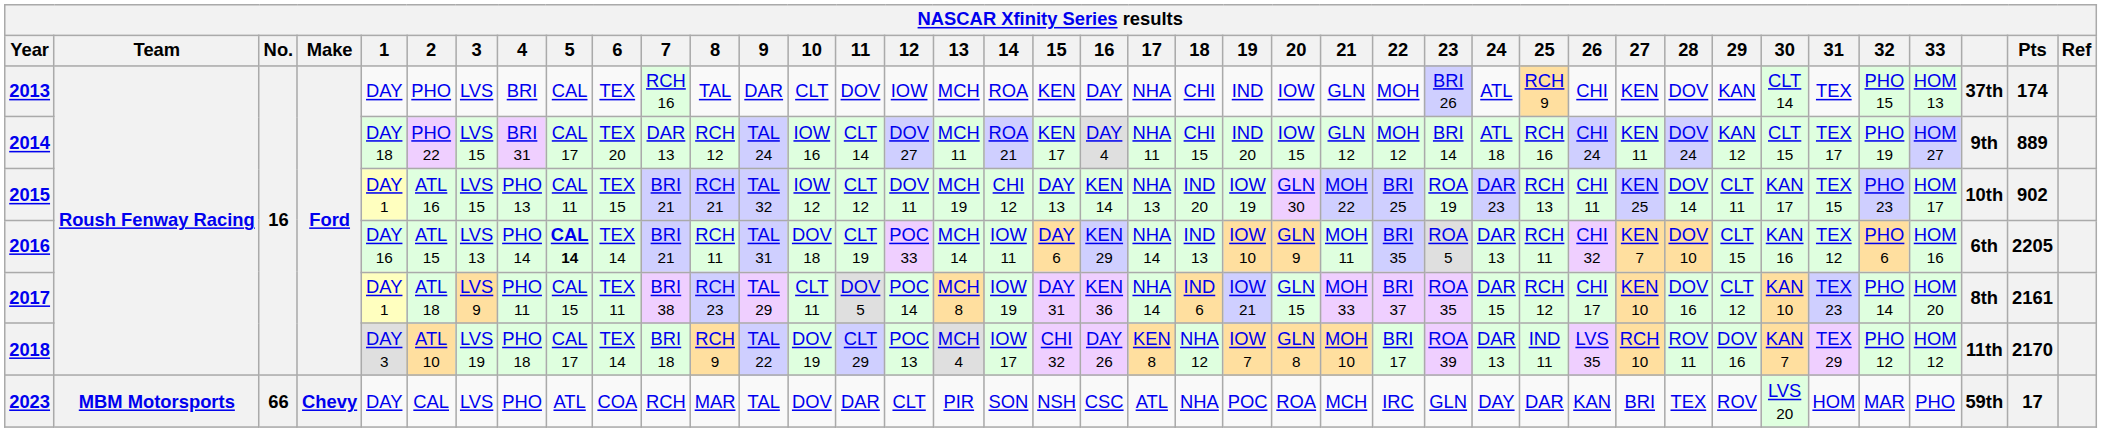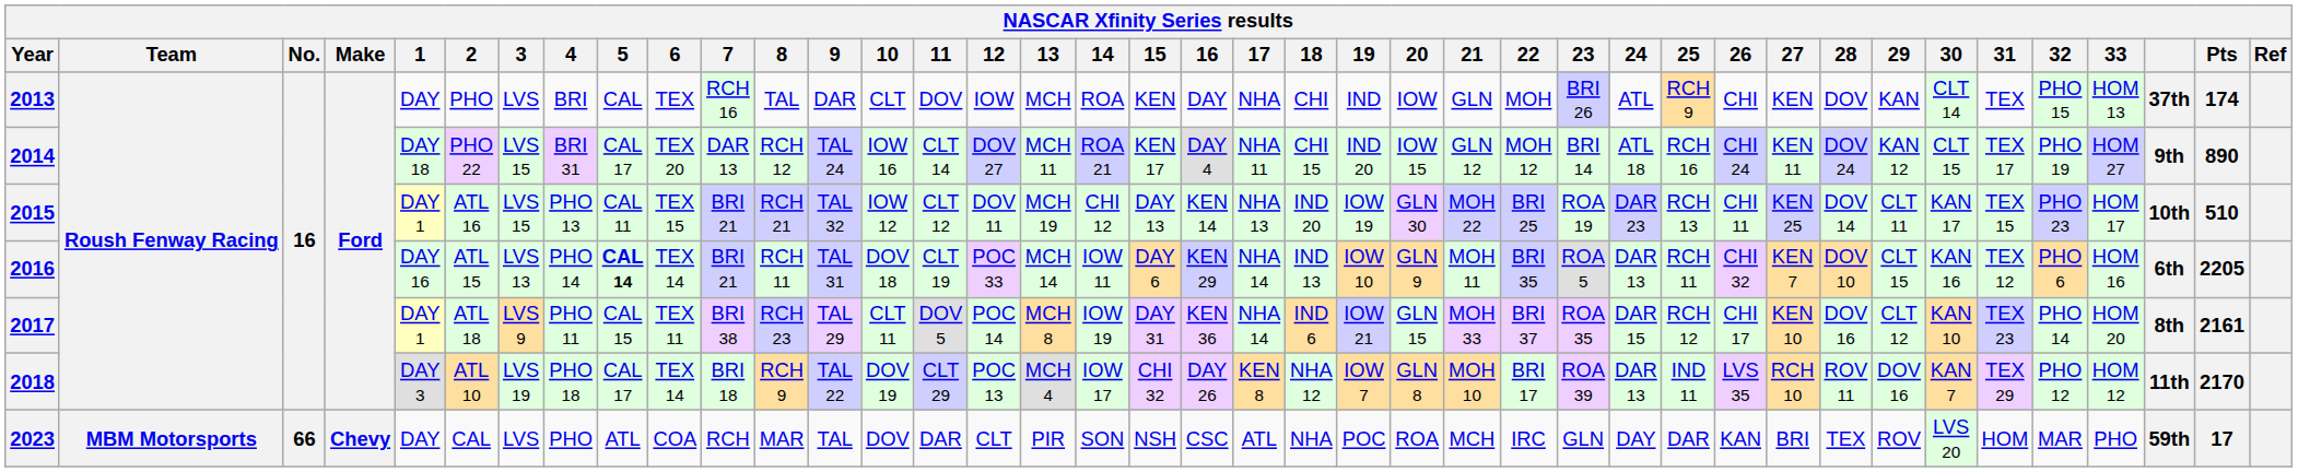 <table class="wikitable" style="text-align:center; font-size:75%">
 <tr>
 <th colspan=40><a href='#'>NASCAR Xfinity Series</a> results</th>
 </tr>
 <tr>
 <th>Year</th>
 <th>Team</th>
 <th>No.</th>
 <th>Make</th>
 <th>1</th>
 <th>2</th>
 <th>3</th>
 <th>4</th>
 <th>5</th>
 <th>6</th>
 <th>7</th>
 <th>8</th>
 <th>9</th>
 <th>10</th>
 <th>11</th>
 <th>12</th>
 <th>13</th>
 <th>14</th>
 <th>15</th>
 <th>16</th>
 <th>17</th>
 <th>18</th>
 <th>19</th>
 <th>20</th>
 <th>21</th>
 <th>22</th>
 <th>23</th>
 <th>24</th>
 <th>25</th>
 <th>26</th>
 <th>27</th>
 <th>28</th>
 <th>29</th>
 <th>30</th>
 <th>31</th>
 <th>32</th>
 <th>33</th>
 <th></th>
 <th>Pts</th>
 <th>Ref</th>
 </tr>
 <tr>
 <th><a href='#'>2013</a></th>
 <th rowspan=6><a href='#'>Roush Fenway Racing</a></th>
 <th rowspan=6>16</th>
 <th rowspan=6><a href='#'>Ford</a></th>
 <td><a href='#'>DAY</a></td>
 <td><a href='#'>PHO</a></td>
 <td><a href='#'>LVS</a></td>
 <td><a href='#'>BRI</a></td>
 <td><a href='#'>CAL</a></td>
 <td><a href='#'>TEX</a></td>
 <td style="background:#DFFFDF;"><a href='#'>RCH</a><br><small>16</small></td>
 <td><a href='#'>TAL</a></td>
 <td><a href='#'>DAR</a></td>
 <td><a href='#'>CLT</a></td>
 <td><a href='#'>DOV</a></td>
 <td><a href='#'>IOW</a></td>
 <td><a href='#'>MCH</a></td>
 <td><a href='#'>ROA</a></td>
 <td><a href='#'>KEN</a></td>
 <td><a href='#'>DAY</a></td>
 <td><a href='#'>NHA</a></td>
 <td><a href='#'>CHI</a></td>
 <td><a href='#'>IND</a></td>
 <td><a href='#'>IOW</a></td>
 <td><a href='#'>GLN</a></td>
 <td><a href='#'>MOH</a></td>
 <td style="background:#CFCFFF;"><a href='#'>BRI</a><br><small>26</small></td>
 <td><a href='#'>ATL</a></td>
 <td style="background:#FFDF9F;"><a href='#'>RCH</a><br><small>9</small></td>
 <td><a href='#'>CHI</a></td>
 <td><a href='#'>KEN</a></td>
 <td><a href='#'>DOV</a></td>
 <td><a href='#'>KAN</a></td>
 <td style="background:#DFFFDF;"><a href='#'>CLT</a><br><small>14</small></td>
 <td><a href='#'>TEX</a></td>
 <td style="background:#DFFFDF;"><a href='#'>PHO</a><br><small>15</small></td>
 <td style="background:#DFFFDF;"><a href='#'>HOM</a><br><small>13</small></td>
 <th>37th</th>
 <th>174</th>
 <th></th>
 </tr>
 <tr>
 <th><a href='#'>2014</a></th>
 <td style="background:#DFFFDF;"><a href='#'>DAY</a><br><small>18</small></td>
 <td style="background:#EFCFFF;"><a href='#'>PHO</a><br><small>22</small></td>
 <td style="background:#DFFFDF;"><a href='#'>LVS</a><br><small>15</small></td>
 <td style="background:#EFCFFF;"><a href='#'>BRI</a><br><small>31</small></td>
 <td style="background:#DFFFDF;"><a href='#'>CAL</a><br><small>17</small></td>
 <td style="background:#DFFFDF;"><a href='#'>TEX</a><br><small>20</small></td>
 <td style="background:#DFFFDF;"><a href='#'>DAR</a><br><small>13</small></td>
 <td style="background:#DFFFDF;"><a href='#'>RCH</a><br><small>12</small></td>
 <td style="background:#CFCFFF;"><a href='#'>TAL</a><br><small>24</small></td>
 <td style="background:#DFFFDF;"><a href='#'>IOW</a><br><small>16</small></td>
 <td style="background:#DFFFDF;"><a href='#'>CLT</a><br><small>14</small></td>
 <td style="background:#CFCFFF;"><a href='#'>DOV</a><br><small>27</small></td>
 <td style="background:#DFFFDF;"><a href='#'>MCH</a><br><small>11</small></td>
 <td style="background:#CFCFFF;"><a href='#'>ROA</a><br><small>21</small></td>
 <td style="background:#DFFFDF;"><a href='#'>KEN</a><br><small>17</small></td>
 <td style="background:#DFDFDF;"><a href='#'>DAY</a><br><small>4</small></td>
 <td style="background:#DFFFDF;"><a href='#'>NHA</a><br><small>11</small></td>
 <td style="background:#DFFFDF;"><a href='#'>CHI</a><br><small>15</small></td>
 <td style="background:#DFFFDF;"><a href='#'>IND</a><br><small>20</small></td>
 <td style="background:#DFFFDF;"><a href='#'>IOW</a><br><small>15</small></td>
 <td style="background:#DFFFDF;"><a href='#'>GLN</a><br><small>12</small></td>
 <td style="background:#DFFFDF;"><a href='#'>MOH</a><br><small>12</small></td>
 <td style="background:#DFFFDF;"><a href='#'>BRI</a><br><small>14</small></td>
 <td style="background:#DFFFDF;"><a href='#'>ATL</a><br><small>18</small></td>
 <td style="background:#DFFFDF;"><a href='#'>RCH</a><br><small>16</small></td>
 <td style="background:#CFCFFF;"><a href='#'>CHI</a><br><small>24</small></td>
 <td style="background:#DFFFDF;"><a href='#'>KEN</a><br><small>11</small></td>
 <td style="background:#CFCFFF;"><a href='#'>DOV</a><br><small>24</small></td>
 <td style="background:#DFFFDF;"><a href='#'>KAN</a><br><small>12</small></td>
 <td style="background:#DFFFDF;"><a href='#'>CLT</a><br><small>15</small></td>
 <td style="background:#DFFFDF;"><a href='#'>TEX</a><br><small>17</small></td>
 <td style="background:#DFFFDF;"><a href='#'>PHO</a><br><small>19</small></td>
 <td style="background:#CFCFFF;"><a href='#'>HOM</a><br><small>27</small></td>
 <th>9th</th>
-<th>889</th>
+<th>890</th>
 <th></th>
 </tr>
 <tr>
 <th><a href='#'>2015</a></th>
 <td style="background:#FFFFBF;"><a href='#'>DAY</a><br><small>1</small></td>
 <td style="background:#DFFFDF;"><a href='#'>ATL</a><br><small>16</small></td>
 <td style="background:#DFFFDF;"><a href='#'>LVS</a><br><small>15</small></td>
 <td style="background:#DFFFDF;"><a href='#'>PHO</a><br><small>13</small></td>
 <td style="background:#DFFFDF;"><a href='#'>CAL</a><br><small>11</small></td>
 <td style="background:#DFFFDF;"><a href='#'>TEX</a><br><small>15</small></td>
 <td style="background:#CFCFFF;"><a href='#'>BRI</a><br><small>21</small></td>
 <td style="background:#CFCFFF;"><a href='#'>RCH</a><br><small>21</small></td>
 <td style="background:#CFCFFF;"><a href='#'>TAL</a><br><small>32</small></td>
 <td style="background:#DFFFDF;"><a href='#'>IOW</a><br><small>12</small></td>
 <td style="background:#DFFFDF;"><a href='#'>CLT</a><br><small>12</small></td>
 <td style="background:#DFFFDF;"><a href='#'>DOV</a><br><small>11</small></td>
 <td style="background:#DFFFDF;"><a href='#'>MCH</a><br><small>19</small></td>
 <td style="background:#DFFFDF;"><a href='#'>CHI</a><br><small>12</small></td>
 <td style="background:#DFFFDF;"><a href='#'>DAY</a><br><small>13</small></td>
 <td style="background:#DFFFDF;"><a href='#'>KEN</a><br><small>14</small></td>
 <td style="background:#DFFFDF;"><a href='#'>NHA</a><br><small>13</small></td>
 <td style="background:#DFFFDF;"><a href='#'>IND</a><br><small>20</small></td>
 <td style="background:#DFFFDF;"><a href='#'>IOW</a><br><small>19</small></td>
 <td style="background:#EFCFFF;"><a href='#'>GLN</a><br><small>30</small></td>
 <td style="background:#CFCFFF;"><a href='#'>MOH</a><br><small>22</small></td>
 <td style="background:#CFCFFF;"><a href='#'>BRI</a><br><small>25</small></td>
 <td style="background:#DFFFDF;"><a href='#'>ROA</a><br><small>19</small></td>
 <td style="background:#CFCFFF;"><a href='#'>DAR</a><br><small>23</small></td>
 <td style="background:#DFFFDF;"><a href='#'>RCH</a><br><small>13</small></td>
 <td style="background:#DFFFDF;"><a href='#'>CHI</a><br><small>11</small></td>
 <td style="background:#CFCFFF;"><a href='#'>KEN</a><br><small>25</small></td>
 <td style="background:#DFFFDF;"><a href='#'>DOV</a><br><small>14</small></td>
 <td style="background:#DFFFDF;"><a href='#'>CLT</a><br><small>11</small></td>
 <td style="background:#DFFFDF;"><a href='#'>KAN</a><br><small>17</small></td>
 <td style="background:#DFFFDF;"><a href='#'>TEX</a><br><small>15</small></td>
 <td style="background:#CFCFFF;"><a href='#'>PHO</a><br><small>23</small></td>
 <td style="background:#DFFFDF;"><a href='#'>HOM</a><br><small>17</small></td>
 <th>10th</th>
-<th>902</th>
+<th>510</th>
 <th></th>
 </tr>
 <tr>
 <th><a href='#'>2016</a></th>
 <td style="background:#DFFFDF;"><a href='#'>DAY</a><br><small>16</small></td>
 <td style="background:#DFFFDF;"><a href='#'>ATL</a><br><small>15</small></td>
 <td style="background:#DFFFDF;"><a href='#'>LVS</a><br><small>13</small></td>
 <td style="background:#DFFFDF;"><a href='#'>PHO</a><br><small>14</small></td>
 <td style="background:#DFFFDF;"><strong><a href='#'>CAL</a><br><small>14</small></strong></td>
 <td style="background:#DFFFDF;"><a href='#'>TEX</a><br><small>14</small></td>
 <td style="background:#CFCFFF;"><a href='#'>BRI</a><br><small>21</small></td>
 <td style="background:#DFFFDF;"><a href='#'>RCH</a><br><small>11</small></td>
 <td style="background:#CFCFFF;"><a href='#'>TAL</a><br><small>31</small></td>
 <td style="background:#DFFFDF;"><a href='#'>DOV</a><br><small>18</small></td>
 <td style="background:#DFFFDF;"><a href='#'>CLT</a><br><small>19</small></td>
 <td style="background:#EFCFFF;"><a href='#'>POC</a><br><small>33</small></td>
 <td style="background:#DFFFDF;"><a href='#'>MCH</a><br><small>14</small></td>
 <td style="background:#DFFFDF;"><a href='#'>IOW</a><br><small>11</small></td>
 <td style="background:#FFDF9F;"><a href='#'>DAY</a><br><small>6</small></td>
 <td style="background:#CFCFFF;"><a href='#'>KEN</a><br><small>29</small></td>
 <td style="background:#DFFFDF;"><a href='#'>NHA</a><br><small>14</small></td>
 <td style="background:#DFFFDF;"><a href='#'>IND</a><br><small>13</small></td>
 <td style="background:#FFDF9F;"><a href='#'>IOW</a><br><small>10</small></td>
 <td style="background:#FFDF9F;"><a href='#'>GLN</a><br><small>9</small></td>
 <td style="background:#DFFFDF;"><a href='#'>MOH</a><br><small>11</small></td>
 <td style="background:#CFCFFF;"><a href='#'>BRI</a><br><small>35</small></td>
 <td style="background:#DFDFDF;"><a href='#'>ROA</a><br><small>5</small></td>
 <td style="background:#DFFFDF;"><a href='#'>DAR</a><br><small>13</small></td>
 <td style="background:#DFFFDF;"><a href='#'>RCH</a><br><small>11</small></td>
 <td style="background:#EFCFFF;"><a href='#'>CHI</a><br><small>32</small></td>
 <td style="background:#FFDF9F;"><a href='#'>KEN</a><br><small>7</small></td>
 <td style="background:#FFDF9F;"><a href='#'>DOV</a><br><small>10</small></td>
 <td style="background:#DFFFDF;"><a href='#'>CLT</a><br><small>15</small></td>
 <td style="background:#DFFFDF;"><a href='#'>KAN</a><br><small>16</small></td>
 <td style="background:#DFFFDF;"><a href='#'>TEX</a><br><small>12</small></td>
 <td style="background:#FFDF9F;"><a href='#'>PHO</a><br><small>6</small></td>
 <td style="background:#DFFFDF;"><a href='#'>HOM</a><br><small>16</small></td>
 <th>6th</th>
 <th>2205</th>
 <th></th>
 </tr>
 <tr>
 <th><a href='#'>2017</a></th>
 <td style="background:#FFFFBF;"><a href='#'>DAY</a><br><small>1</small></td>
 <td style="background:#DFFFDF;"><a href='#'>ATL</a><br><small>18</small></td>
 <td style="background:#FFDF9F;"><a href='#'>LVS</a><br><small>9</small></td>
 <td style="background:#DFFFDF;"><a href='#'>PHO</a><br><small>11</small></td>
 <td style="background:#DFFFDF;"><a href='#'>CAL</a><br><small>15</small></td>
 <td style="background:#DFFFDF;"><a href='#'>TEX</a><br><small>11</small></td>
 <td style="background:#EFCFFF;"><a href='#'>BRI</a><br><small>38</small></td>
 <td style="background:#CFCFFF;"><a href='#'>RCH</a><br><small>23</small></td>
 <td style="background:#EFCFFF;"><a href='#'>TAL</a><br><small>29</small></td>
 <td style="background:#DFFFDF;"><a href='#'>CLT</a><br><small>11</small></td>
 <td style="background:#DFDFDF;"><a href='#'>DOV</a><br><small>5</small></td>
 <td style="background:#DFFFDF;"><a href='#'>POC</a><br><small>14</small></td>
 <td style="background:#FFDF9F;"><a href='#'>MCH</a><br><small>8</small></td>
 <td style="background:#DFFFDF;"><a href='#'>IOW</a><br><small>19</small></td>
 <td style="background:#EFCFFF;"><a href='#'>DAY</a><br><small>31</small></td>
 <td style="background:#EFCFFF;"><a href='#'>KEN</a><br><small>36</small></td>
 <td style="background:#DFFFDF;"><a href='#'>NHA</a><br><small>14</small></td>
 <td style="background:#FFDF9F;"><a href='#'>IND</a><br><small>6</small></td>
 <td style="background:#CFCFFF;"><a href='#'>IOW</a><br><small>21</small></td>
 <td style="background:#DFFFDF;"><a href='#'>GLN</a><br><small>15</small></td>
 <td style="background:#EFCFFF;"><a href='#'>MOH</a><br><small>33</small></td>
 <td style="background:#EFCFFF;"><a href='#'>BRI</a><br><small>37</small></td>
 <td style="background:#EFCFFF;"><a href='#'>ROA</a><br><small>35</small></td>
 <td style="background:#DFFFDF;"><a href='#'>DAR</a><br><small>15</small></td>
 <td style="background:#DFFFDF;"><a href='#'>RCH</a><br><small>12</small></td>
 <td style="background:#DFFFDF;"><a href='#'>CHI</a><br><small>17</small></td>
 <td style="background:#FFDF9F;"><a href='#'>KEN</a><br><small>10</small></td>
 <td style="background:#DFFFDF;"><a href='#'>DOV</a><br><small>16</small></td>
 <td style="background:#DFFFDF;"><a href='#'>CLT</a><br><small>12</small></td>
 <td style="background:#FFDF9F;"><a href='#'>KAN</a><br><small>10</small></td>
 <td style="background:#CFCFFF;"><a href='#'>TEX</a><br><small>23</small></td>
 <td style="background:#DFFFDF;"><a href='#'>PHO</a><br><small>14</small></td>
 <td style="background:#DFFFDF;"><a href='#'>HOM</a><br><small>20</small></td>
 <th>8th</th>
 <th>2161</th>
 <th></th>
 </tr>
 <tr>
 <th><a href='#'>2018</a></th>
 <td style="background:#DFDFDF;"><a href='#'>DAY</a><br><small>3</small></td>
 <td style="background:#FFDF9F;"><a href='#'>ATL</a><br><small>10</small></td>
 <td style="background:#DFFFDF;"><a href='#'>LVS</a><br><small>19</small></td>
 <td style="background:#DFFFDF;"><a href='#'>PHO</a><br><small>18</small></td>
 <td style="background:#DFFFDF;"><a href='#'>CAL</a><br><small>17</small></td>
 <td style="background:#DFFFDF;"><a href='#'>TEX</a><br><small>14</small></td>
 <td style="background:#DFFFDF;"><a href='#'>BRI</a><br><small>18</small></td>
 <td style="background:#FFDF9F;"><a href='#'>RCH</a><br><small>9</small></td>
 <td style="background:#CFCFFF;"><a href='#'>TAL</a><br><small>22</small></td>
 <td style="background:#DFFFDF;"><a href='#'>DOV</a><br><small>19</small></td>
 <td style="background:#CFCFFF;"><a href='#'>CLT</a><br><small>29</small></td>
 <td style="background:#DFFFDF;"><a href='#'>POC</a><br><small>13</small></td>
 <td style="background:#DFDFDF;"><a href='#'>MCH</a><br><small>4</small></td>
 <td style="background:#DFFFDF;"><a href='#'>IOW</a><br><small>17</small></td>
 <td style="background:#EFCFFF;"><a href='#'>CHI</a><br><small>32</small></td>
 <td style="background:#EFCFFF;"><a href='#'>DAY</a><br><small>26</small></td>
 <td style="background:#FFDF9F;"><a href='#'>KEN</a><br><small>8</small></td>
 <td style="background:#DFFFDF;"><a href='#'>NHA</a><br><small>12</small></td>
 <td style="background:#FFDF9F;"><a href='#'>IOW</a><br><small>7</small></td>
 <td style="background:#FFDF9F;"><a href='#'>GLN</a><br><small>8</small></td>
 <td style="background:#FFDF9F;"><a href='#'>MOH</a><br><small>10</small></td>
 <td style="background:#DFFFDF;"><a href='#'>BRI</a><br><small>17</small></td>
 <td style="background:#EFCFFF;"><a href='#'>ROA</a><br><small>39</small></td>
 <td style="background:#DFFFDF;"><a href='#'>DAR</a><br><small>13</small></td>
 <td style="background:#DFFFDF;"><a href='#'>IND</a><br><small>11</small></td>
 <td style="background:#EFCFFF;"><a href='#'>LVS</a><br><small>35</small></td>
 <td style="background:#FFDF9F;"><a href='#'>RCH</a><br><small>10</small></td>
 <td style="background:#DFFFDF;"><a href='#'>ROV</a><br><small>11</small></td>
 <td style="background:#DFFFDF;"><a href='#'>DOV</a><br><small>16</small></td>
 <td style="background:#FFDF9F;"><a href='#'>KAN</a><br><small>7</small></td>
 <td style="background:#EFCFFF;"><a href='#'>TEX</a><br><small>29</small></td>
 <td style="background:#DFFFDF;"><a href='#'>PHO</a><br><small>12</small></td>
 <td style="background:#DFFFDF;"><a href='#'>HOM</a><br><small>12</small></td>
 <th>11th</th>
 <th>2170</th>
 <th></th>
 </tr>
 <tr>
 <th><a href='#'>2023</a></th>
 <th><a href='#'>MBM Motorsports</a></th>
 <th>66</th>
 <th><a href='#'>Chevy</a></th>
 <td><a href='#'>DAY</a></td>
 <td><a href='#'>CAL</a></td>
 <td><a href='#'>LVS</a></td>
 <td><a href='#'>PHO</a></td>
 <td><a href='#'>ATL</a></td>
 <td><a href='#'>COA</a></td>
 <td><a href='#'>RCH</a></td>
 <td><a href='#'>MAR</a></td>
 <td><a href='#'>TAL</a></td>
 <td><a href='#'>DOV</a></td>
 <td><a href='#'>DAR</a></td>
 <td><a href='#'>CLT</a></td>
 <td><a href='#'>PIR</a></td>
 <td><a href='#'>SON</a></td>
 <td><a href='#'>NSH</a></td>
 <td><a href='#'>CSC</a></td>
 <td><a href='#'>ATL</a></td>
 <td><a href='#'>NHA</a></td>
 <td><a href='#'>POC</a></td>
 <td><a href='#'>ROA</a></td>
 <td><a href='#'>MCH</a></td>
 <td><a href='#'>IRC</a></td>
 <td><a href='#'>GLN</a></td>
 <td><a href='#'>DAY</a></td>
 <td><a href='#'>DAR</a></td>
 <td><a href='#'>KAN</a></td>
 <td><a href='#'>BRI</a></td>
 <td><a href='#'>TEX</a></td>
 <td><a href='#'>ROV</a></td>
 <td style="background:#DFFFDF;"><a href='#'>LVS</a><br><small>20</small></td>
 <td><a href='#'>HOM</a></td>
 <td><a href='#'>MAR</a></td>
 <td><a href='#'>PHO</a></td>
 <th>59th</th>
 <th>17</th>
 <th></th>
 </tr>
 </table>
